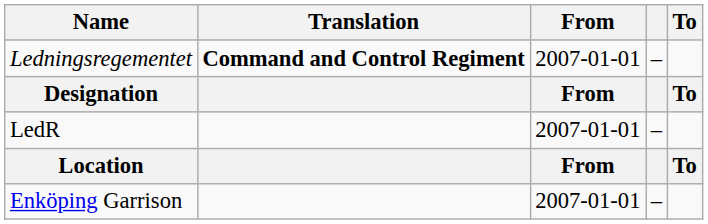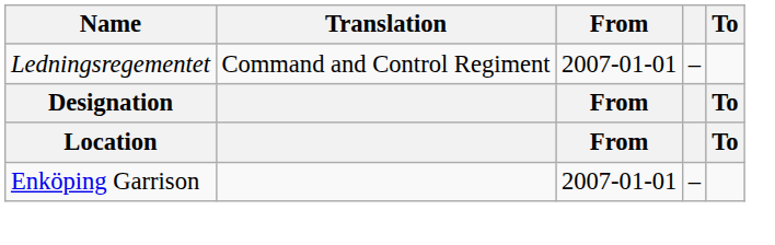 <table class="wikitable">
 <tr>
 <th style="font-weight:bold;">Name</th>
 <th style="font-weight:bold;">Translation</th>
 <th style="text-align: center; font-weight:bold;">From</th>
 <th></th>
 <th style="text-align: center; font-weight:bold;">To</th>
 </tr>
 <tr>
 <td style="font-style:italic;">Ledningsregementet</td>
-<td><strong>Command and Control Regiment</strong></td>
+<td>Command and Control Regiment</td>
 <td>2007-01-01</td>
 <td>–</td>
 <td></td>
 </tr>
 <tr>
 <th style="font-weight:bold;">Designation</th>
 <th style="font-weight:bold;"></th>
 <th style="text-align: center; font-weight:bold;">From</th>
 <th></th>
 <th style="text-align: center; font-weight:bold;">To</th>
-</tr>
-<tr>
-<td>LedR</td>
-<td></td>
-<td style="text-align: center;">2007-01-01</td>
-<td style="text-align: center;">–</td>
-<td style="text-align: center;"></td>
 </tr>
 <tr>
 <th style="font-weight:bold;">Location</th>
 <th style="font-weight:bold;"></th>
 <th style="text-align: center; font-weight:bold;">From</th>
 <th></th>
 <th style="text-align: center; font-weight:bold;">To</th>
 </tr>
 <tr>
 <td><a href='#'>Enköping</a> Garrison</td>
 <td></td>
 <td style="text-align: center;">2007-01-01</td>
 <td style="text-align: center;">–</td>
 <td style="text-align: center;"></td>
 </tr>
 </table>
